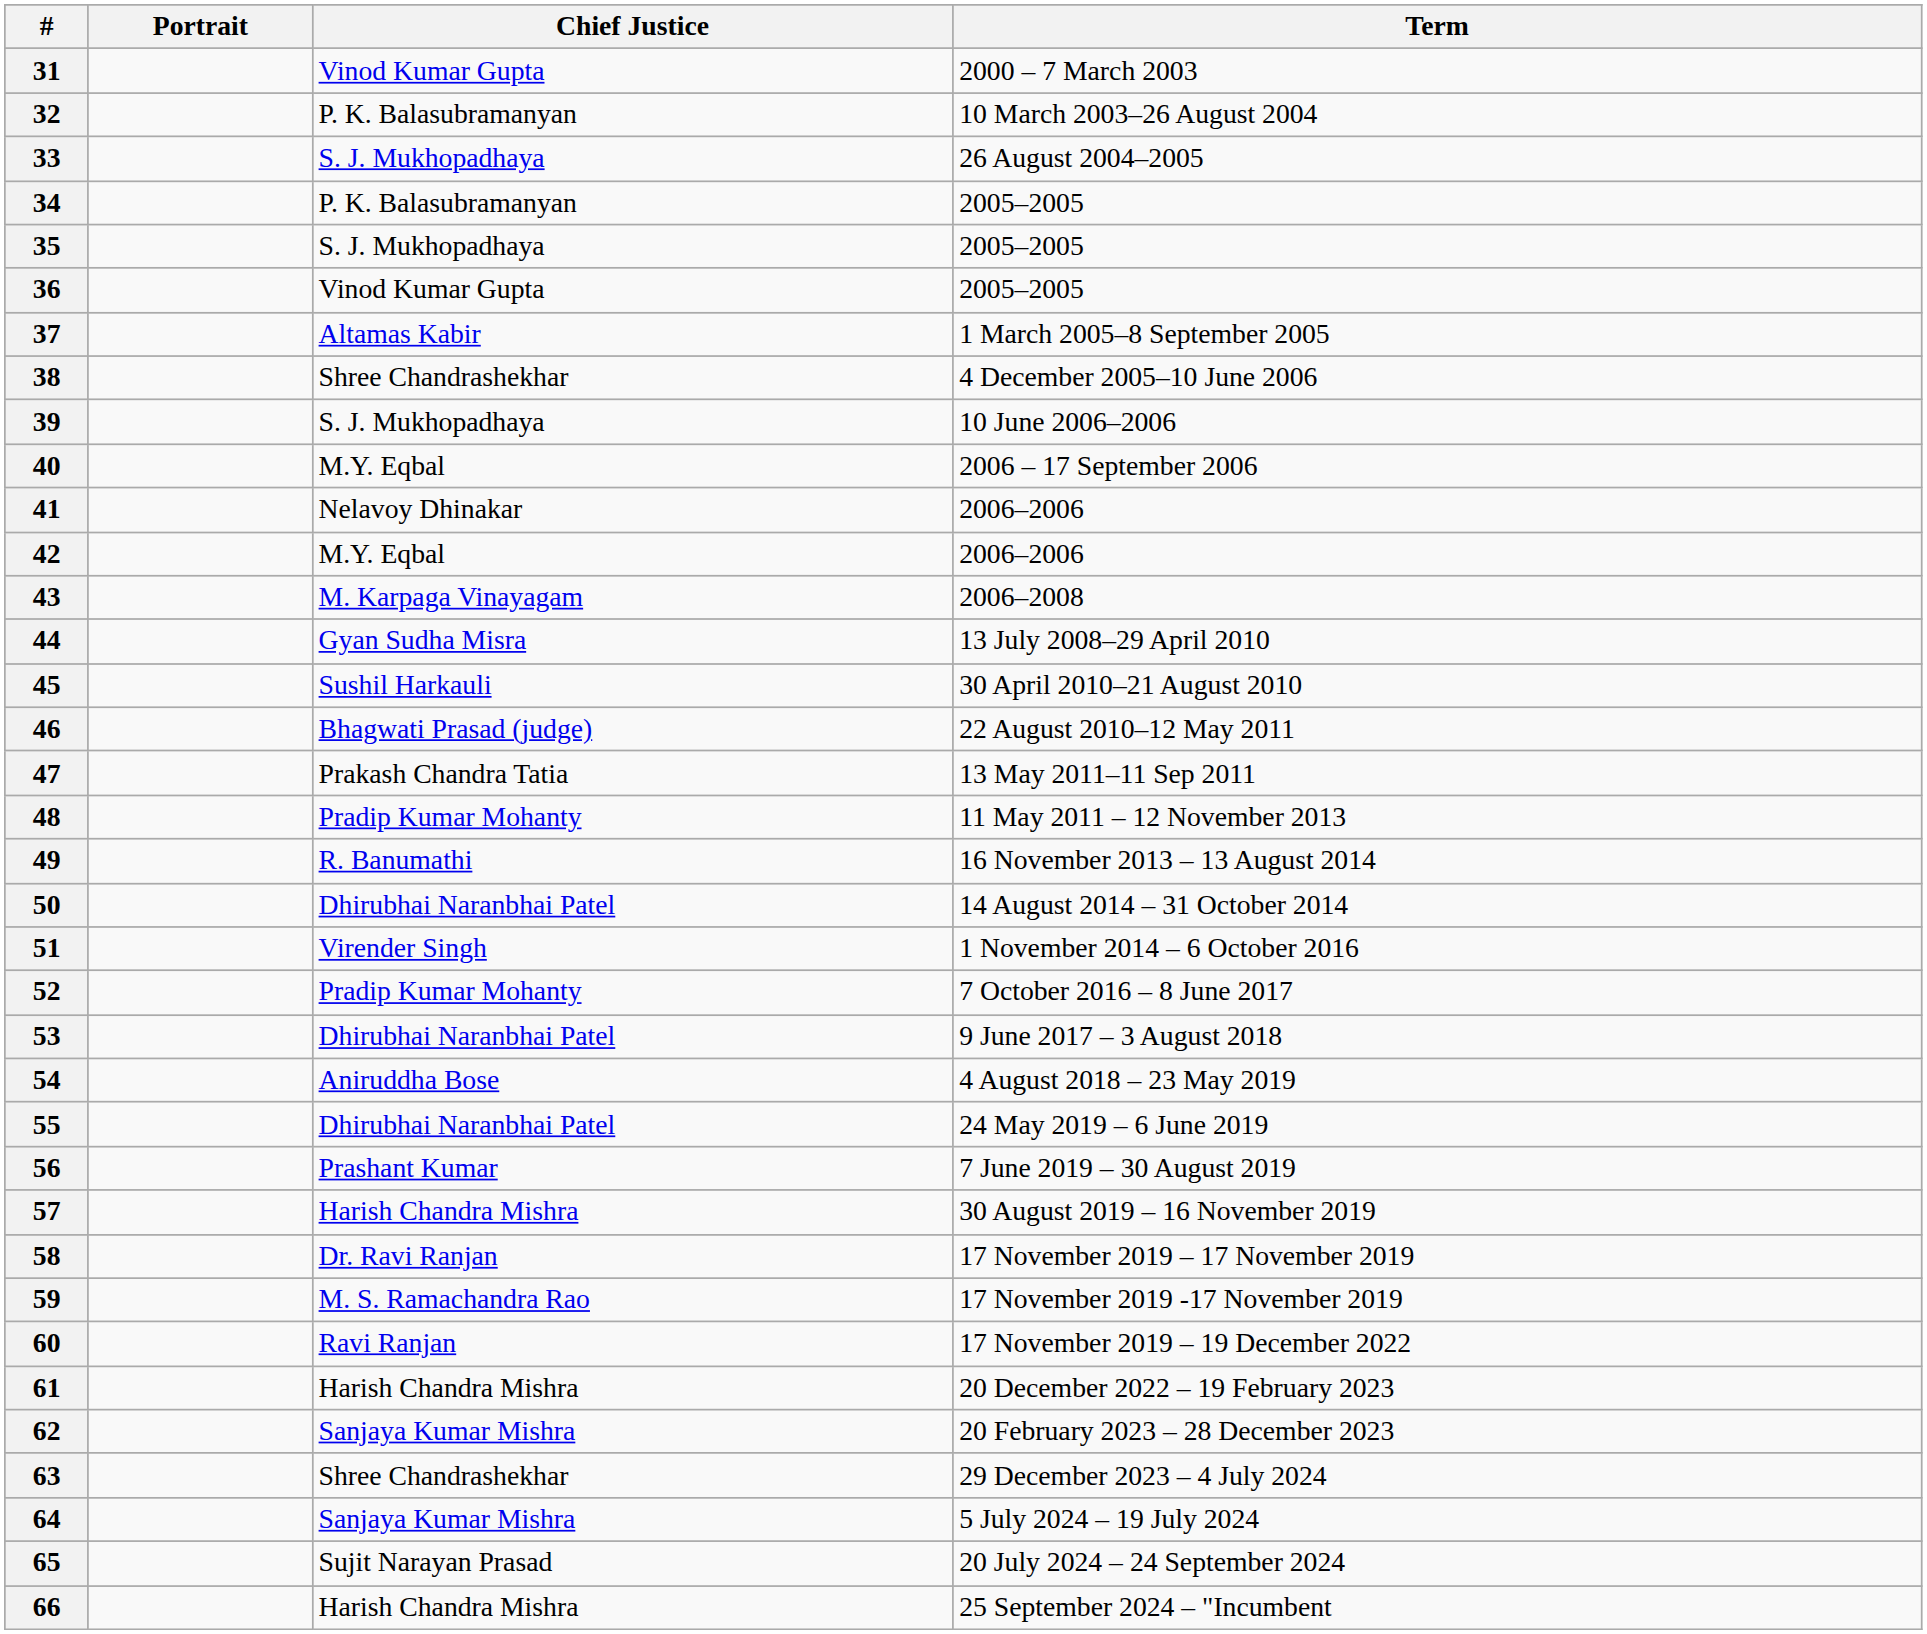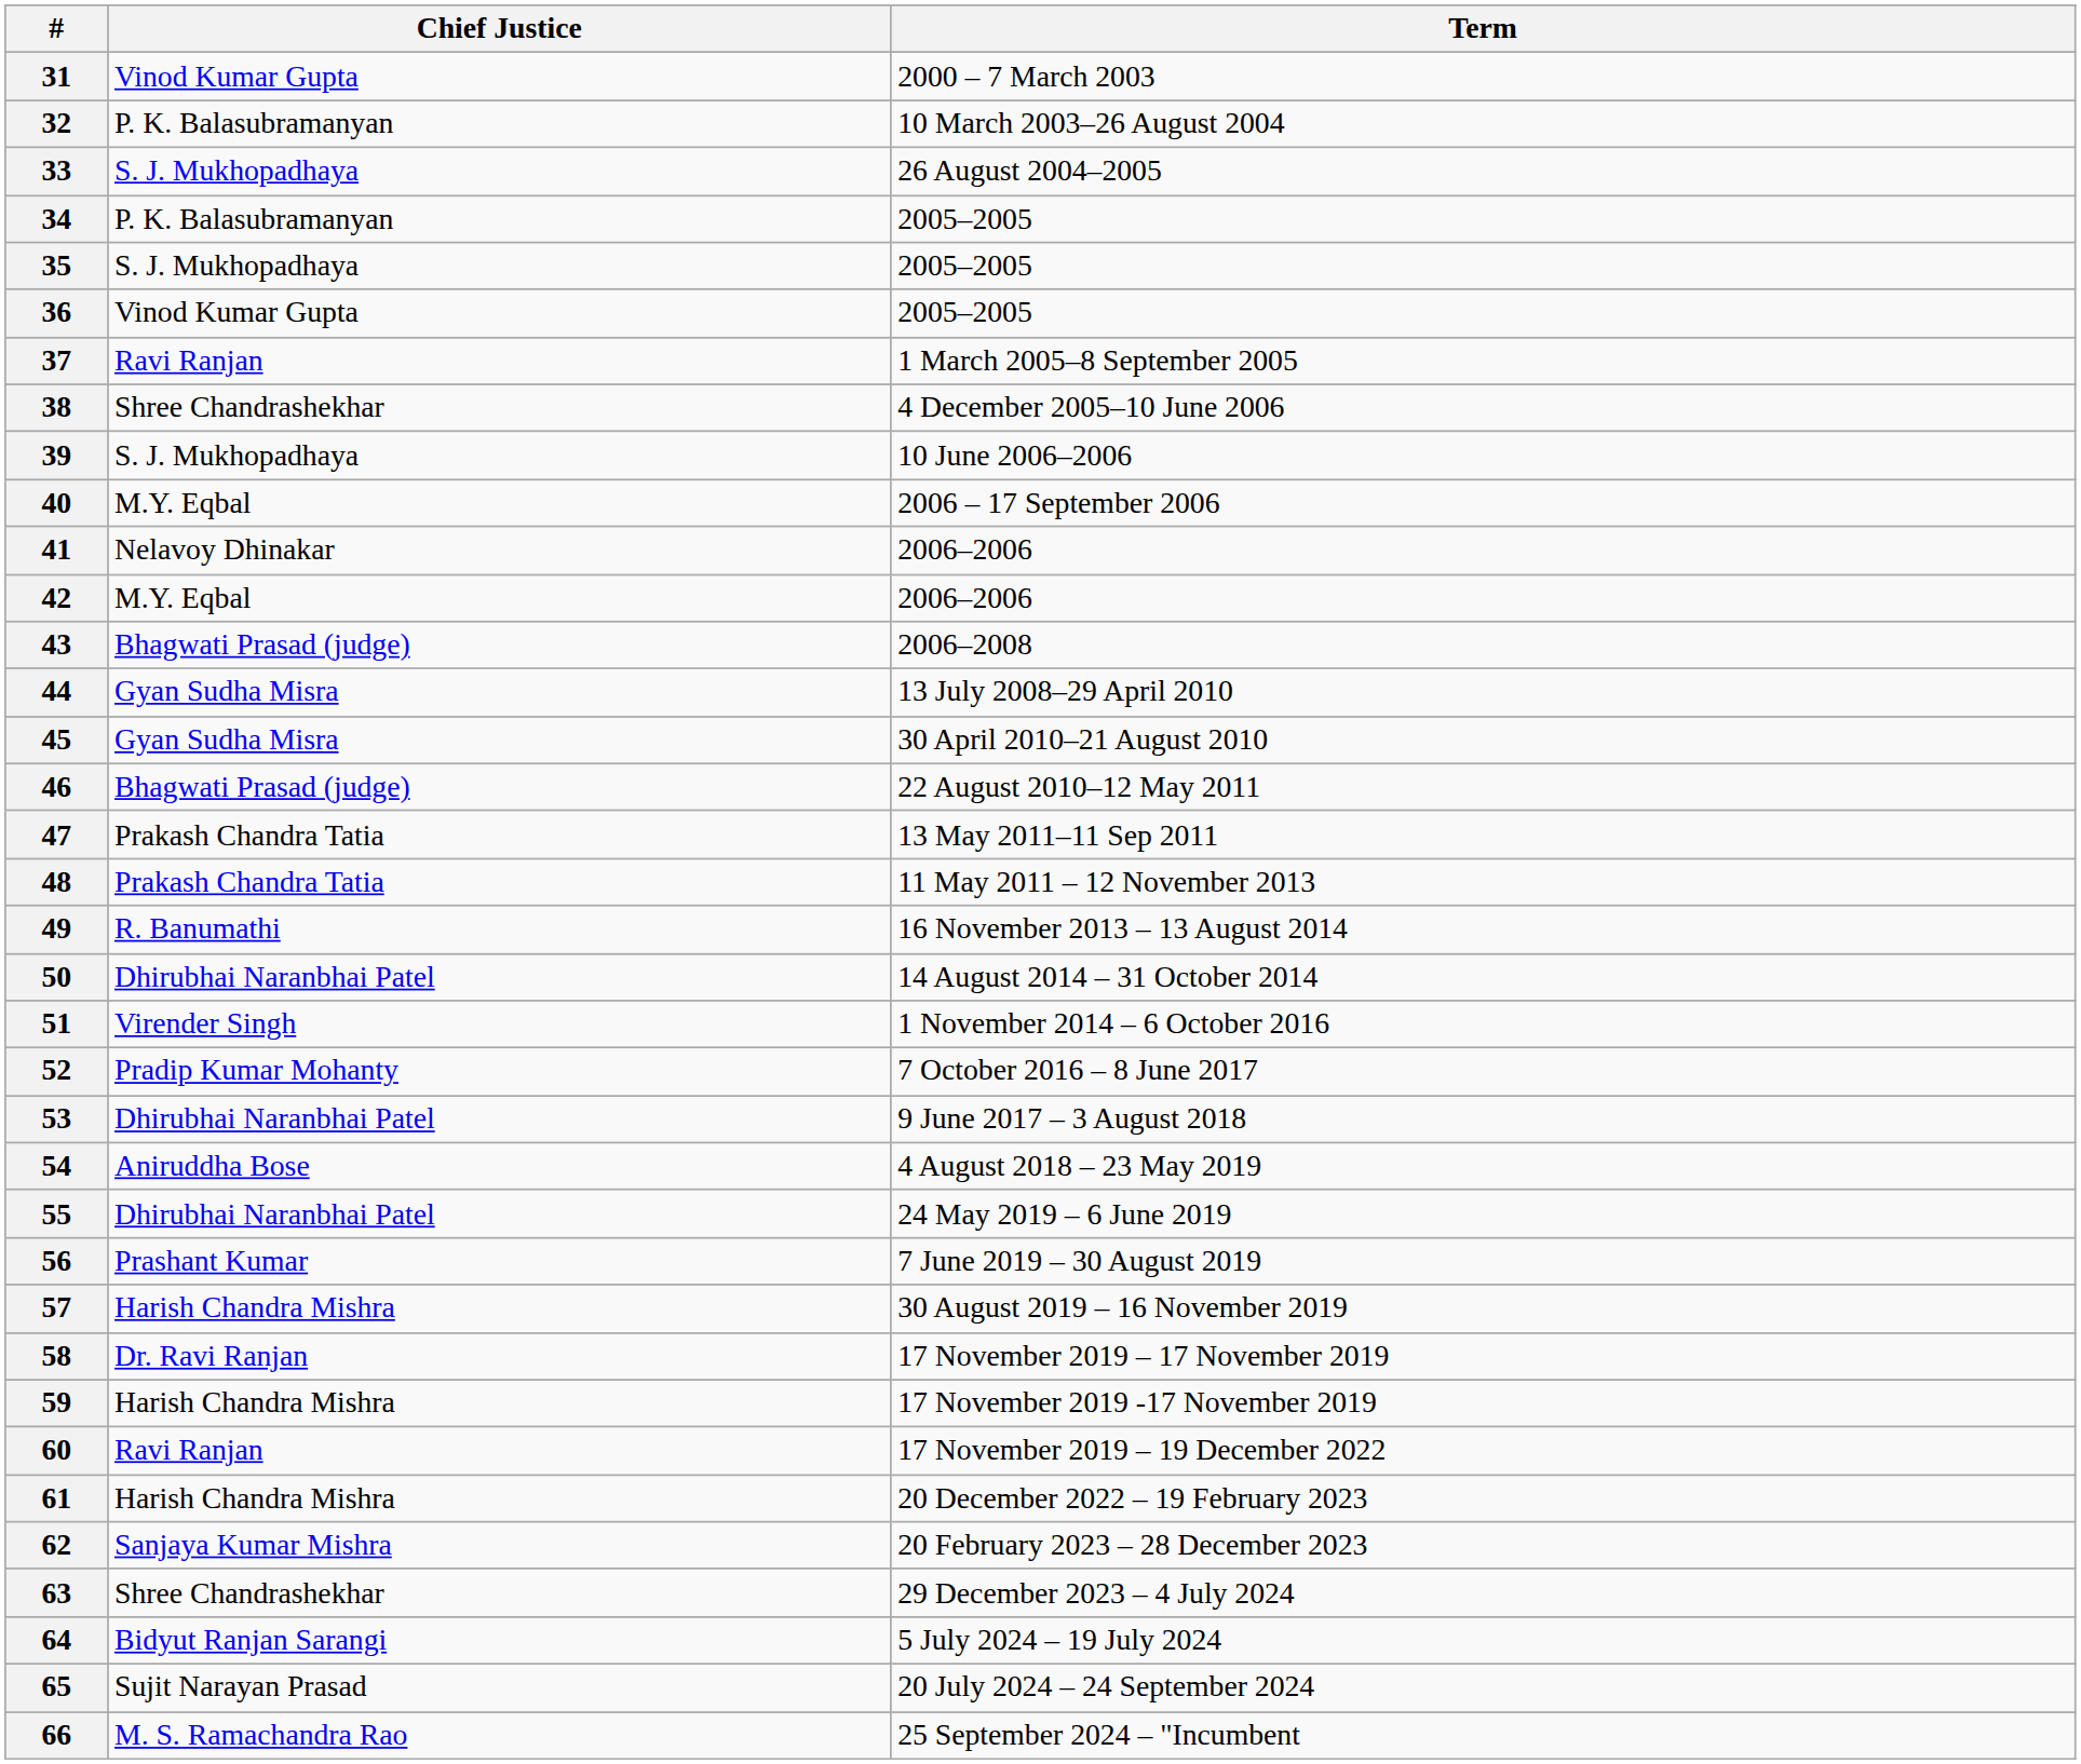 <table class="wikitable" width="70%">
 <tr>
 <th>#</th>
-<th><strong>Portrait</strong></th>
 <th>Chief Justice</th>
 <th>Term</th>
 </tr>
 <tr>
 <th>31</th>
-<td></td>
 <td><a href='#'>Vinod Kumar Gupta</a></td>
 <td>2000 – 7 March 2003</td>
 </tr>
 <tr>
 <th>32</th>
-<td></td>
 <td>P. K. Balasubramanyan</td>
 <td>10 March 2003–26 August 2004</td>
 </tr>
 <tr>
 <th>33</th>
-<td></td>
 <td><a href='#'>S. J. Mukhopadhaya</a></td>
 <td>26 August 2004–2005</td>
 </tr>
 <tr>
 <th>34</th>
-<td></td>
 <td>P. K. Balasubramanyan</td>
 <td>2005–2005</td>
 </tr>
 <tr>
 <th>35</th>
-<td></td>
 <td>S. J. Mukhopadhaya</td>
 <td>2005–2005</td>
 </tr>
 <tr>
 <th>36</th>
-<td></td>
 <td>Vinod Kumar Gupta</td>
 <td>2005–2005</td>
 </tr>
 <tr>
 <th>37</th>
-<td></td>
-<td><a href='#'>Altamas Kabir</a></td>
+<td><a href='#'>Ravi Ranjan</a></td>
 <td>1 March 2005–8 September 2005</td>
 </tr>
 <tr>
 <th>38</th>
-<td></td>
 <td>Shree Chandrashekhar</td>
 <td>4 December 2005–10 June 2006</td>
 </tr>
 <tr>
 <th>39</th>
-<td></td>
 <td>S. J. Mukhopadhaya</td>
 <td>10 June 2006–2006</td>
 </tr>
 <tr>
 <th>40</th>
-<td></td>
 <td>M.Y. Eqbal</td>
 <td>2006 – 17 September 2006</td>
 </tr>
 <tr>
 <th>41</th>
-<td></td>
 <td>Nelavoy Dhinakar</td>
 <td>2006–2006</td>
 </tr>
 <tr>
 <th>42</th>
-<td></td>
 <td>M.Y. Eqbal</td>
 <td>2006–2006</td>
 </tr>
 <tr>
 <th>43</th>
-<td></td>
-<td><a href='#'>M. Karpaga Vinayagam</a></td>
+<td><a href='#'>Bhagwati Prasad (judge)</a></td>
 <td>2006–2008</td>
 </tr>
 <tr>
 <th>44</th>
-<td></td>
 <td><a href='#'>Gyan Sudha Misra</a></td>
 <td>13 July 2008–29 April 2010</td>
 </tr>
 <tr>
 <th>45</th>
-<td></td>
-<td><a href='#'>Sushil Harkauli</a></td>
+<td><a href='#'>Gyan Sudha Misra</a></td>
 <td>30 April 2010–21 August 2010</td>
 </tr>
 <tr>
 <th>46</th>
-<td></td>
 <td><a href='#'>Bhagwati Prasad (judge)</a></td>
 <td>22 August 2010–12 May 2011</td>
 </tr>
 <tr>
 <th>47</th>
-<td></td>
 <td>Prakash Chandra Tatia</td>
 <td>13 May 2011–11 Sep 2011</td>
 </tr>
 <tr>
 <th>48</th>
-<td></td>
-<td><a href='#'>Pradip Kumar Mohanty</a></td>
+<td><a href='#'>Prakash Chandra Tatia</a></td>
 <td>11 May 2011 – 12 November 2013</td>
 </tr>
 <tr>
 <th>49</th>
-<td></td>
 <td><a href='#'>R. Banumathi</a></td>
 <td>16 November 2013 – 13 August 2014</td>
 </tr>
 <tr>
 <th>50</th>
-<td></td>
 <td><a href='#'>Dhirubhai Naranbhai Patel</a></td>
 <td>14 August 2014 – 31 October 2014</td>
 </tr>
 <tr>
 <th>51</th>
-<td></td>
 <td><a href='#'>Virender Singh</a></td>
 <td>1 November 2014 – 6 October 2016</td>
 </tr>
 <tr>
 <th>52</th>
-<td></td>
 <td><a href='#'>Pradip Kumar Mohanty</a></td>
 <td>7 October 2016 – 8 June 2017</td>
 </tr>
 <tr>
 <th>53</th>
-<td></td>
 <td><a href='#'>Dhirubhai Naranbhai Patel</a></td>
 <td>9 June 2017 – 3 August 2018</td>
 </tr>
 <tr>
 <th>54</th>
-<td></td>
 <td><a href='#'>Aniruddha Bose</a></td>
 <td>4 August 2018 – 23 May 2019</td>
 </tr>
 <tr>
 <th>55</th>
-<td></td>
 <td><a href='#'>Dhirubhai Naranbhai Patel</a></td>
 <td>24 May 2019 – 6 June 2019</td>
 </tr>
 <tr>
 <th>56</th>
-<td></td>
 <td><a href='#'>Prashant Kumar</a></td>
 <td>7 June 2019 – 30 August 2019</td>
 </tr>
 <tr>
 <th>57</th>
-<td></td>
 <td><a href='#'>Harish Chandra Mishra</a></td>
 <td>30 August 2019 – 16 November 2019</td>
 </tr>
 <tr>
 <th>58</th>
-<td></td>
 <td><a href='#'>Dr. Ravi Ranjan</a></td>
 <td>17 November 2019 – 17 November 2019</td>
 </tr>
 <tr>
 <th>59</th>
-<td></td>
-<td><a href='#'>M. S. Ramachandra Rao</a></td>
+<td>Harish Chandra Mishra</td>
 <td>17 November 2019 -17 November 2019</td>
 </tr>
 <tr>
 <th>60</th>
-<td></td>
 <td><a href='#'>Ravi Ranjan</a></td>
 <td>17 November 2019 – 19 December 2022</td>
 </tr>
 <tr>
 <th>61</th>
-<td></td>
 <td>Harish Chandra Mishra</td>
 <td>20 December 2022 – 19 February 2023</td>
 </tr>
 <tr>
 <th>62</th>
-<td></td>
 <td><a href='#'>Sanjaya Kumar Mishra</a></td>
 <td>20 February 2023 – 28 December 2023</td>
 </tr>
 <tr>
 <th>63</th>
-<td></td>
 <td>Shree Chandrashekhar</td>
 <td>29 December 2023 – 4 July 2024</td>
 </tr>
 <tr>
 <th>64</th>
-<td></td>
-<td><a href='#'>Sanjaya Kumar Mishra</a></td>
+<td><a href='#'>Bidyut Ranjan Sarangi</a></td>
 <td>5 July 2024 – 19 July 2024</td>
 </tr>
 <tr>
 <th>65</th>
-<td></td>
 <td>Sujit Narayan Prasad</td>
 <td>20 July 2024 – 24 September 2024</td>
 </tr>
 <tr>
 <th>66</th>
-<td></td>
-<td>Harish Chandra Mishra</td>
+<td><a href='#'>M. S. Ramachandra Rao</a></td>
 <td>25 September 2024 – "Incumbent</td>
 </tr>
 </table>
